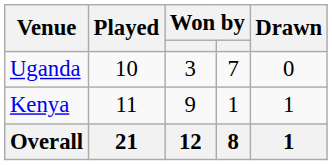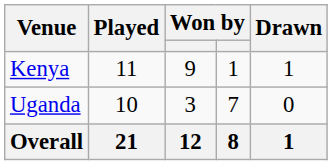 <table class="wikitable" style="text-align: center;">
 <tr>
 <th rowspan="2">Venue</th>
 <th rowspan="2">Played</th>
 <th colspan="2">Won by</th>
 <th rowspan="2">Drawn</th>
 </tr>
 <tr>
 <th align="center"></th>
 <th align="center"></th>
 </tr>
 <tr>
+<td align="left"> <a href='#'>Kenya</a></td>
+<td>11</td>
+<td>9</td>
+<td>1</td>
+<td>1</td>
+</tr>
+<tr>
 <td align="left"> <a href='#'>Uganda</a></td>
 <td>10</td>
 <td>3</td>
 <td>7</td>
 <td>0</td>
-</tr>
-<tr>
-<td align="left"> <a href='#'>Kenya</a></td>
-<td>11</td>
-<td>9</td>
-<td>1</td>
-<td>1</td>
 </tr>
 <tr>
 <th>Overall</th>
 <th>21</th>
 <th>12</th>
 <th>8</th>
 <th>1</th>
 </tr>
 </table>
